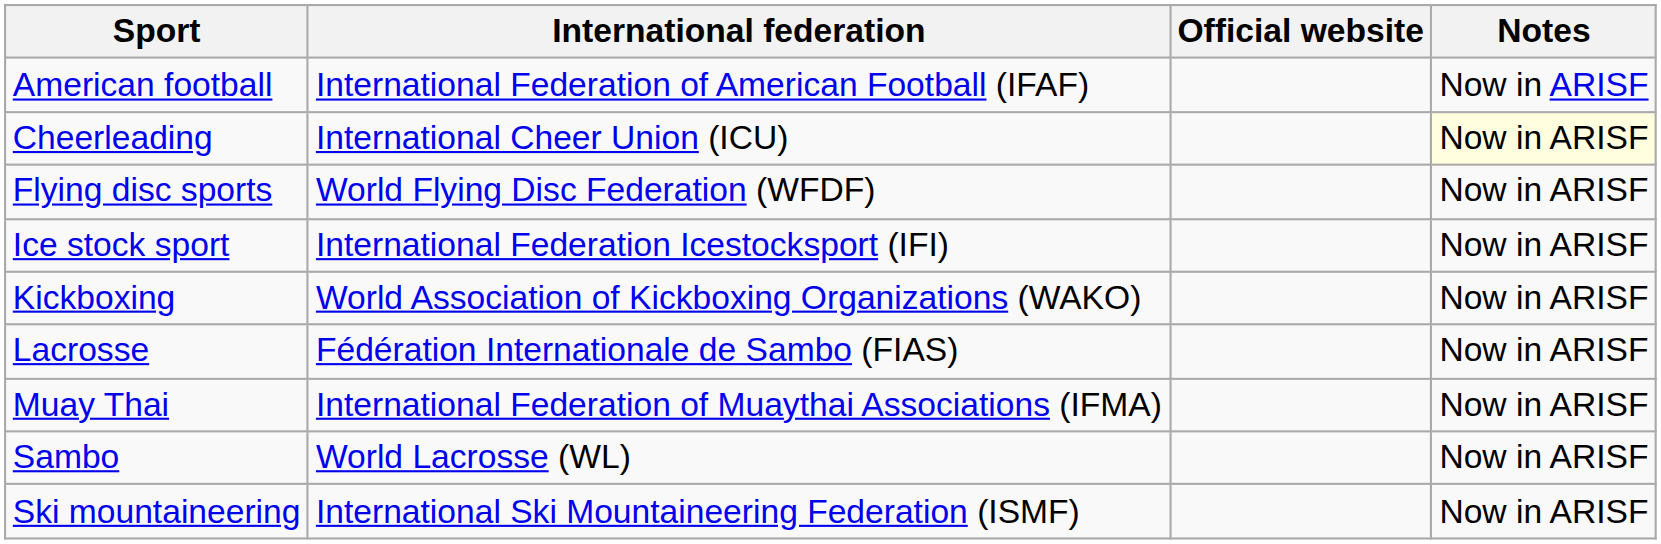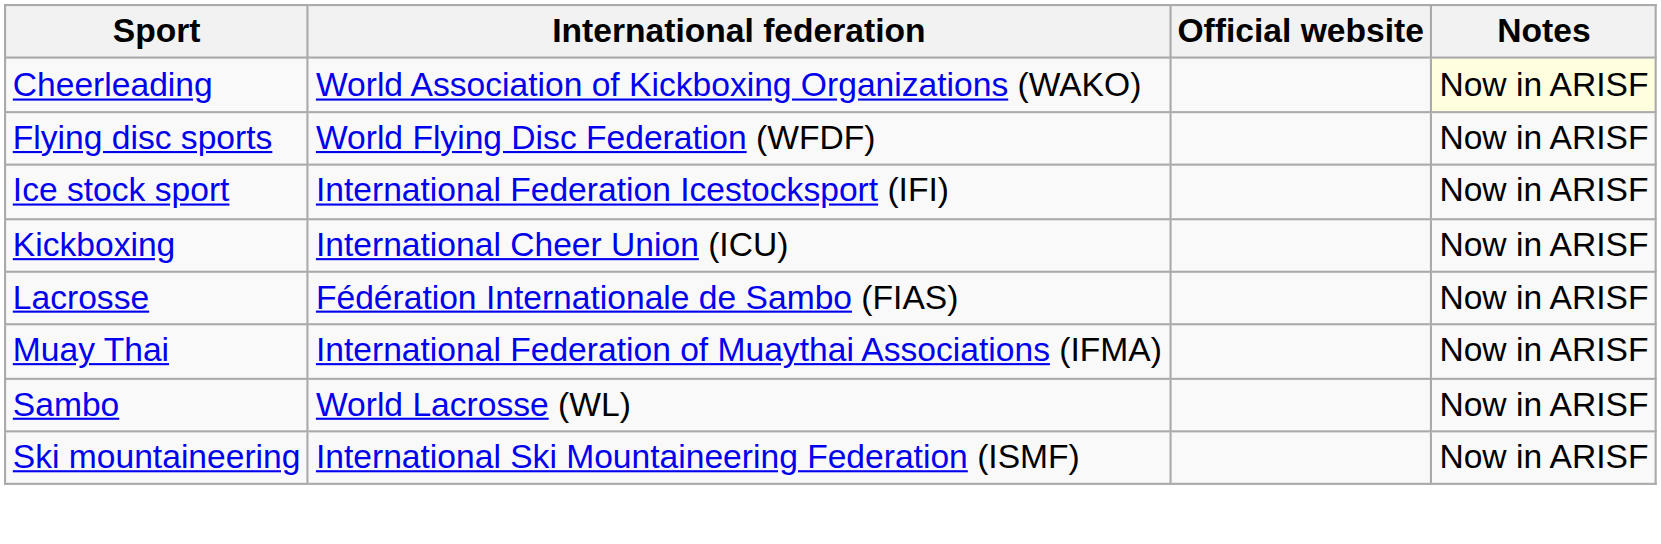 <table class="wikitable sortable">
 <tr>
 <th>Sport</th>
 <th>International federation</th>
 <th>Official website</th>
 <th>Notes</th>
 </tr>
 <tr>
-<td><a href='#'>American football</a></td>
-<td><a href='#'>International Federation of American Football</a> (IFAF)</td>
-<td></td>
-<td>Now in <a href='#'>ARISF</a></td>
-</tr>
-<tr>
 <td><a href='#'>Cheerleading</a></td>
-<td><a href='#'>International Cheer Union</a> (ICU)</td>
+<td><a href='#'>World Association of Kickboxing Organizations</a> (WAKO)</td>
 <td></td>
 <td style="background: lightyellow;">Now in ARISF</td>
 </tr>
 <tr>
 <td><a href='#'>Flying disc sports</a></td>
 <td><a href='#'>World Flying Disc Federation</a> (WFDF)</td>
 <td></td>
 <td>Now in ARISF</td>
 </tr>
 <tr>
 <td><a href='#'>Ice stock sport</a></td>
 <td><a href='#'>International Federation Icestocksport</a> (IFI)</td>
 <td></td>
 <td>Now in ARISF</td>
 </tr>
 <tr>
 <td><a href='#'>Kickboxing</a></td>
-<td><a href='#'>World Association of Kickboxing Organizations</a> (WAKO)</td>
+<td><a href='#'>International Cheer Union</a> (ICU)</td>
 <td></td>
 <td>Now in ARISF</td>
 </tr>
 <tr>
 <td><a href='#'>Lacrosse</a></td>
 <td><a href='#'>Fédération Internationale de Sambo</a> (FIAS)</td>
 <td></td>
 <td>Now in ARISF</td>
 </tr>
 <tr>
 <td><a href='#'>Muay Thai</a></td>
 <td><a href='#'>International Federation of Muaythai Associations</a> (IFMA)</td>
 <td></td>
 <td>Now in ARISF</td>
 </tr>
 <tr>
 <td><a href='#'>Sambo</a></td>
 <td><a href='#'>World Lacrosse</a> (WL)</td>
 <td></td>
 <td>Now in ARISF</td>
 </tr>
 <tr>
 <td><a href='#'>Ski mountaineering</a></td>
 <td><a href='#'>International Ski Mountaineering Federation</a> (ISMF)</td>
 <td></td>
 <td>Now in ARISF</td>
 </tr>
 </table>
